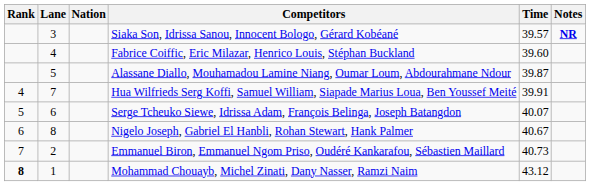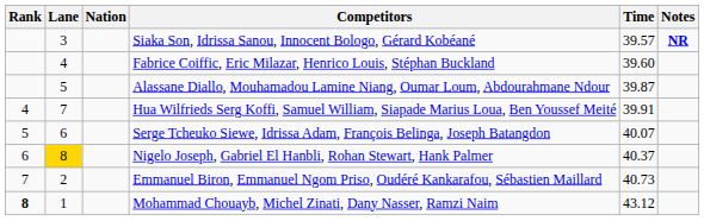 <table class="wikitable sortable" style="text-align:center; font-size:95%">
 <tr>
 <th>Rank</th>
 <th>Lane</th>
 <th>Nation</th>
 <th>Competitors</th>
 <th>Time</th>
 <th>Notes</th>
 </tr>
 <tr>
 <td></td>
 <td>3</td>
 <td align=left></td>
 <td align=left><a href='#'>Siaka Son</a>, <a href='#'>Idrissa Sanou</a>, <a href='#'>Innocent Bologo</a>, <a href='#'>Gérard Kobéané</a></td>
 <td>39.57</td>
 <td><strong><a href='#'>NR</a></strong></td>
 </tr>
 <tr>
 <td></td>
 <td>4</td>
 <td align=left></td>
 <td align=left><a href='#'>Fabrice Coiffic</a>, <a href='#'>Eric Milazar</a>, <a href='#'>Henrico Louis</a>, <a href='#'>Stéphan Buckland</a></td>
 <td>39.60</td>
 <td></td>
 </tr>
 <tr>
 <td></td>
 <td>5</td>
 <td align=left></td>
 <td align=left><a href='#'>Alassane Diallo</a>, <a href='#'>Mouhamadou Lamine Niang</a>, <a href='#'>Oumar Loum</a>, <a href='#'>Abdourahmane Ndour</a></td>
 <td>39.87</td>
 <td></td>
 </tr>
 <tr>
 <td>4</td>
 <td>7</td>
 <td align=left></td>
 <td align=left><a href='#'>Hua Wilfrieds Serg Koffi</a>, <a href='#'>Samuel William</a>, <a href='#'>Siapade Marius Loua</a>, <a href='#'>Ben Youssef Meité</a></td>
 <td>39.91</td>
 <td></td>
 </tr>
 <tr>
 <td>5</td>
 <td>6</td>
 <td align=left></td>
 <td align=left><a href='#'>Serge Tcheuko Siewe</a>, <a href='#'>Idrissa Adam</a>, <a href='#'>François Belinga</a>, <a href='#'>Joseph Batangdon</a></td>
 <td>40.07</td>
 <td></td>
 </tr>
 <tr>
 <td>6</td>
-<td>8</td>
+<td style="background: gold;">8</td>
 <td align=left></td>
 <td align=left><a href='#'>Nigelo Joseph</a>, <a href='#'>Gabriel El Hanbli</a>, <a href='#'>Rohan Stewart</a>, <a href='#'>Hank Palmer</a></td>
-<td>40.67</td>
+<td>40.37</td>
 <td></td>
 </tr>
 <tr>
 <td>7</td>
 <td>2</td>
 <td align=left></td>
 <td align=left><a href='#'>Emmanuel Biron</a>, <a href='#'>Emmanuel Ngom Priso</a>, <a href='#'>Oudéré Kankarafou</a>, <a href='#'>Sébastien Maillard</a></td>
 <td>40.73</td>
 <td></td>
 </tr>
 <tr>
 <td><strong>8</strong></td>
 <td>1</td>
 <td align=left></td>
 <td align=left><a href='#'>Mohammad Chouayb</a>, <a href='#'>Michel Zinati</a>, <a href='#'>Dany Nasser</a>, <a href='#'>Ramzi Naim</a></td>
 <td>43.12</td>
 <td></td>
 </tr>
 </table>
